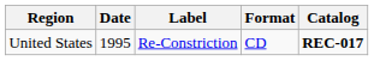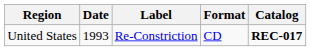 <table class="wikitable">
 <tr>
 <th>Region</th>
 <th>Date</th>
 <th>Label</th>
 <th>Format</th>
 <th>Catalog</th>
 </tr>
 <tr>
 <td>United States</td>
-<td>1995</td>
+<td>1993</td>
 <td><a href='#'>Re-Constriction</a></td>
 <td><a href='#'>CD</a></td>
 <td><strong>REC-017</strong></td>
 </tr>
 </table>
